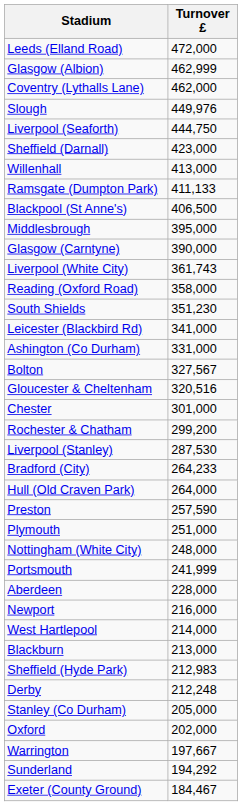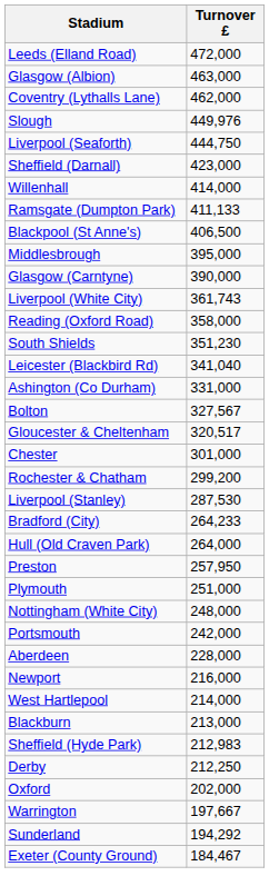 <table class="wikitable">
 <tr>
 <th width=200>Stadium</th>
 <th width=80>Turnover £</th>
 </tr>
 <tr>
 <td><a href='#'>Leeds (Elland Road)</a></td>
 <td>472,000</td>
 </tr>
 <tr>
 <td><a href='#'>Glasgow (Albion)</a></td>
-<td>462,999</td>
+<td>463,000</td>
 </tr>
 <tr>
 <td><a href='#'>Coventry (Lythalls Lane)</a></td>
 <td>462,000</td>
 </tr>
 <tr>
 <td><a href='#'>Slough</a></td>
 <td>449,976</td>
 </tr>
 <tr>
 <td><a href='#'>Liverpool (Seaforth)</a></td>
 <td>444,750</td>
 </tr>
 <tr>
 <td><a href='#'>Sheffield (Darnall)</a></td>
 <td>423,000</td>
 </tr>
 <tr>
 <td><a href='#'>Willenhall</a></td>
-<td>413,000</td>
+<td>414,000</td>
 </tr>
 <tr>
 <td><a href='#'>Ramsgate (Dumpton Park)</a></td>
 <td>411,133</td>
 </tr>
 <tr>
 <td><a href='#'>Blackpool (St Anne's)</a></td>
 <td>406,500</td>
 </tr>
 <tr>
 <td><a href='#'>Middlesbrough</a></td>
 <td>395,000</td>
 </tr>
 <tr>
 <td><a href='#'>Glasgow (Carntyne)</a></td>
 <td>390,000</td>
 </tr>
 <tr>
 <td><a href='#'>Liverpool (White City)</a></td>
 <td>361,743</td>
 </tr>
 <tr>
 <td><a href='#'>Reading (Oxford Road)</a></td>
 <td>358,000</td>
 </tr>
 <tr>
 <td><a href='#'>South Shields</a></td>
 <td>351,230</td>
 </tr>
 <tr>
 <td><a href='#'>Leicester (Blackbird Rd)</a></td>
-<td>341,000</td>
+<td>341,040</td>
 </tr>
 <tr>
 <td><a href='#'>Ashington (Co Durham)</a></td>
 <td>331,000</td>
 </tr>
 <tr>
 <td><a href='#'>Bolton</a></td>
 <td>327,567</td>
 </tr>
 <tr>
 <td><a href='#'>Gloucester & Cheltenham</a></td>
-<td>320,516</td>
+<td>320,517</td>
 </tr>
 <tr>
 <td><a href='#'>Chester</a></td>
 <td>301,000</td>
 </tr>
 <tr>
 <td><a href='#'>Rochester & Chatham</a></td>
 <td>299,200</td>
 </tr>
 <tr>
 <td><a href='#'>Liverpool (Stanley)</a></td>
 <td>287,530</td>
 </tr>
 <tr>
 <td><a href='#'>Bradford (City)</a></td>
 <td>264,233</td>
 </tr>
 <tr>
 <td><a href='#'>Hull (Old Craven Park)</a></td>
 <td>264,000</td>
 </tr>
 <tr>
 <td><a href='#'>Preston</a></td>
-<td>257,590</td>
+<td>257,950</td>
 </tr>
 <tr>
 <td><a href='#'>Plymouth</a></td>
 <td>251,000</td>
 </tr>
 <tr>
 <td><a href='#'>Nottingham (White City)</a></td>
 <td>248,000</td>
 </tr>
 <tr>
 <td><a href='#'>Portsmouth</a></td>
-<td>241,999</td>
+<td>242,000</td>
 </tr>
 <tr>
 <td><a href='#'>Aberdeen</a></td>
 <td>228,000</td>
 </tr>
 <tr>
 <td><a href='#'>Newport</a></td>
 <td>216,000</td>
 </tr>
 <tr>
 <td><a href='#'>West Hartlepool</a></td>
 <td>214,000</td>
 </tr>
 <tr>
 <td><a href='#'>Blackburn</a></td>
 <td>213,000</td>
 </tr>
 <tr>
 <td><a href='#'>Sheffield (Hyde Park)</a></td>
 <td>212,983</td>
 </tr>
 <tr>
 <td><a href='#'>Derby</a></td>
-<td>212,248</td>
-</tr>
-<tr>
-<td><a href='#'>Stanley (Co Durham)</a></td>
-<td>205,000</td>
+<td>212,250</td>
 </tr>
 <tr>
 <td><a href='#'>Oxford</a></td>
 <td>202,000</td>
 </tr>
 <tr>
 <td><a href='#'>Warrington</a></td>
 <td>197,667</td>
 </tr>
 <tr>
 <td><a href='#'>Sunderland</a></td>
 <td>194,292</td>
 </tr>
 <tr>
 <td><a href='#'>Exeter (County Ground)</a></td>
 <td>184,467</td>
 </tr>
 </table>
